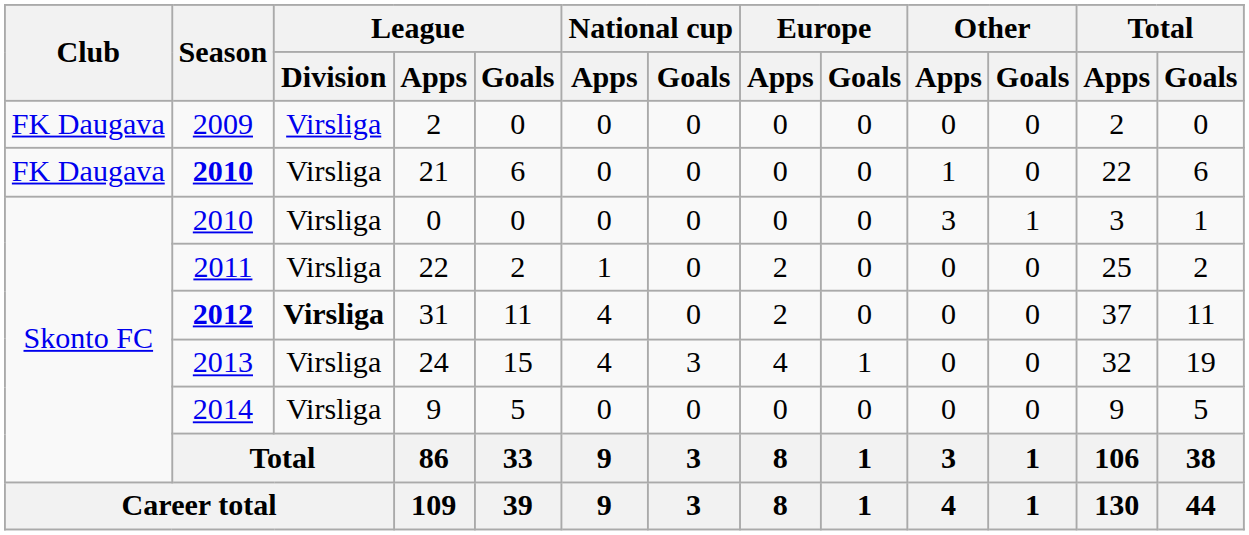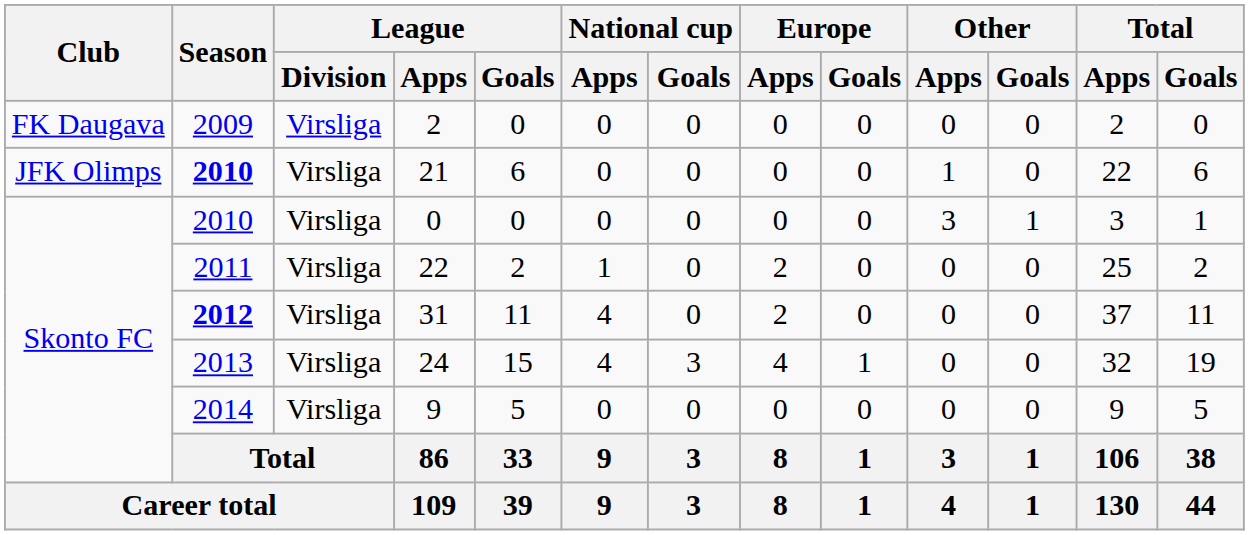 <table class="wikitable" style="text-align:center">
 <tr>
 <th rowspan="2">Club</th>
 <th rowspan="2">Season</th>
 <th colspan="3">League</th>
 <th colspan="2">National cup</th>
 <th colspan="2">Europe</th>
 <th colspan="2">Other</th>
 <th colspan="2">Total</th>
 </tr>
 <tr>
 <th>Division</th>
 <th>Apps</th>
 <th>Goals</th>
 <th>Apps</th>
 <th>Goals</th>
 <th>Apps</th>
 <th>Goals</th>
 <th>Apps</th>
 <th>Goals</th>
 <th>Apps</th>
 <th>Goals</th>
 </tr>
 <tr>
 <td><a href='#'>FK Daugava</a></td>
 <td><a href='#'>2009</a></td>
 <td><a href='#'>Virsliga</a></td>
 <td>2</td>
 <td>0</td>
 <td>0</td>
 <td>0</td>
 <td>0</td>
 <td>0</td>
 <td>0</td>
 <td>0</td>
 <td>2</td>
 <td>0</td>
 </tr>
 <tr>
-<td><a href='#'>FK Daugava</a></td>
+<td><a href='#'>JFK Olimps</a></td>
 <td><strong><a href='#'>2010</a></strong></td>
 <td>Virsliga</td>
 <td>21</td>
 <td>6</td>
 <td>0</td>
 <td>0</td>
 <td>0</td>
 <td>0</td>
 <td>1</td>
 <td>0</td>
 <td>22</td>
 <td>6</td>
 </tr>
 <tr>
 <td rowspan="6"><a href='#'>Skonto FC</a></td>
 <td><a href='#'>2010</a></td>
 <td>Virsliga</td>
 <td>0</td>
 <td>0</td>
 <td>0</td>
 <td>0</td>
 <td>0</td>
 <td>0</td>
 <td>3</td>
 <td>1</td>
 <td>3</td>
 <td>1</td>
 </tr>
 <tr>
 <td><a href='#'>2011</a></td>
 <td>Virsliga</td>
 <td>22</td>
 <td>2</td>
 <td>1</td>
 <td>0</td>
 <td>2</td>
 <td>0</td>
 <td>0</td>
 <td>0</td>
 <td>25</td>
 <td>2</td>
 </tr>
 <tr>
 <td><strong><a href='#'>2012</a></strong></td>
-<td><strong>Virsliga</strong></td>
+<td>Virsliga</td>
 <td>31</td>
 <td>11</td>
 <td>4</td>
 <td>0</td>
 <td>2</td>
 <td>0</td>
 <td>0</td>
 <td>0</td>
 <td>37</td>
 <td>11</td>
 </tr>
 <tr>
 <td><a href='#'>2013</a></td>
 <td>Virsliga</td>
 <td>24</td>
 <td>15</td>
 <td>4</td>
 <td>3</td>
 <td>4</td>
 <td>1</td>
 <td>0</td>
 <td>0</td>
 <td>32</td>
 <td>19</td>
 </tr>
 <tr>
 <td><a href='#'>2014</a></td>
 <td>Virsliga</td>
 <td>9</td>
 <td>5</td>
 <td>0</td>
 <td>0</td>
 <td>0</td>
 <td>0</td>
 <td>0</td>
 <td>0</td>
 <td>9</td>
 <td>5</td>
 </tr>
 <tr>
 <th colspan="2">Total</th>
 <th>86</th>
 <th>33</th>
 <th>9</th>
 <th>3</th>
 <th>8</th>
 <th>1</th>
 <th>3</th>
 <th>1</th>
 <th>106</th>
 <th>38</th>
 </tr>
 <tr>
 <th colspan="3">Career total</th>
 <th>109</th>
 <th>39</th>
 <th>9</th>
 <th>3</th>
 <th>8</th>
 <th>1</th>
 <th>4</th>
 <th>1</th>
 <th>130</th>
 <th>44</th>
 </tr>
 </table>
